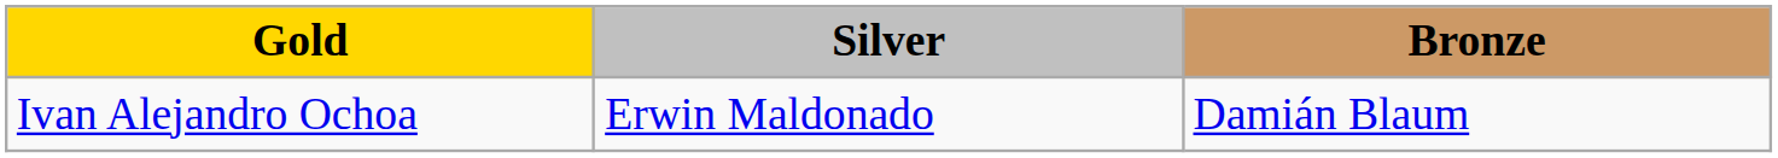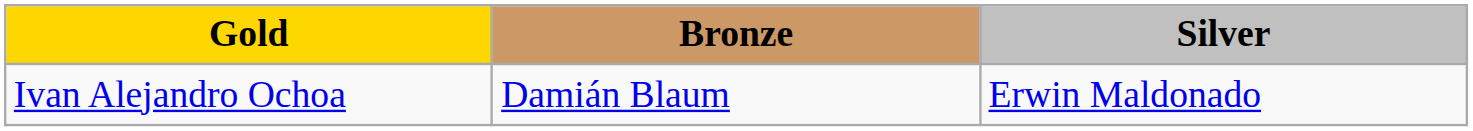 <table class="wikitable" style="text-align:left">
 <tr align="center">
 <td width=200 bgcolor=gold><strong>Gold</strong></td>
+<td width=200 bgcolor=CC9966><strong>Bronze</strong></td>
 <td width=200 bgcolor=silver><strong>Silver</strong></td>
-<td width=200 bgcolor=CC9966><strong>Bronze</strong></td>
 </tr>
 <tr>
 <td><a href='#'>Ivan Alejandro Ochoa</a><br><em></em></td>
+<td><a href='#'>Damián Blaum</a><br><em></em></td>
 <td><a href='#'>Erwin Maldonado</a><br><em></em></td>
-<td><a href='#'>Damián Blaum</a><br><em></em></td>
 </tr>
 </table>
